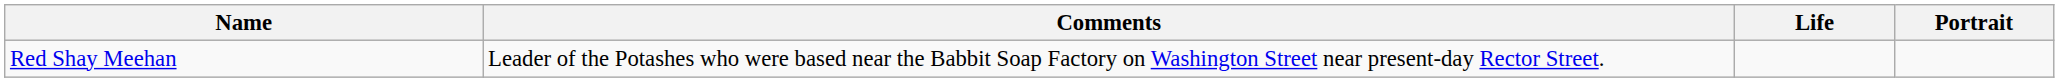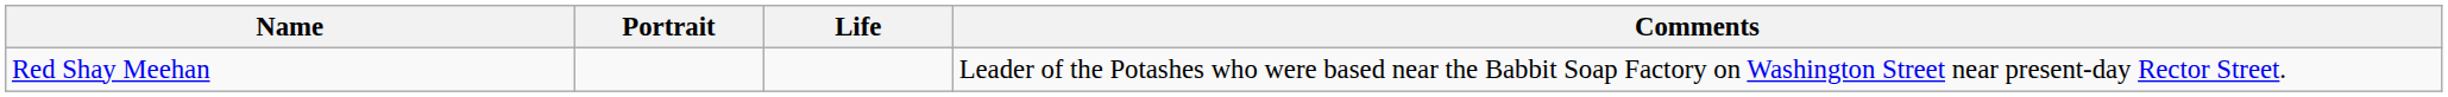 <table class=wikitable>
 <tr>
 <th width="21%">Name</th>
+<th width="7%">Portrait</th>
+<th width="7%">Life</th>
 <th width="55%">Comments</th>
-<th width="7%">Life</th>
-<th width="7%">Portrait</th>
 </tr>
 <tr>
 <td><a href='#'>Red Shay Meehan</a></td>
-<td>Leader of the Potashes who were based near the Babbit Soap Factory on <a href='#'>Washington Street</a> near present-day <a href='#'>Rector Street</a>.</td>
 <td></td>
 <td></td>
+<td>Leader of the Potashes who were based near the Babbit Soap Factory on <a href='#'>Washington Street</a> near present-day <a href='#'>Rector Street</a>.</td>
 </tr>
 </table>
